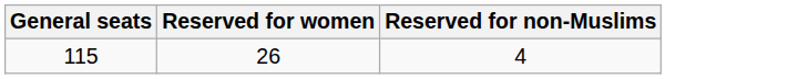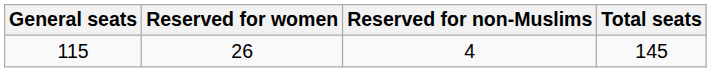 <table class="wikitable">
 <tr>
 <th style="text-align:center">General seats</th>
 <th style="text-align:center">Reserved for women</th>
 <th style="text-align:center">Reserved for non-Muslims</th>
+<th style="text-align:center">Total seats</th>
 </tr>
 <tr>
 <td style="text-align:center">115</td>
 <td style="text-align:center">26</td>
 <td style="text-align:center">4</td>
+<td style="text-align:center">145</td>
 </tr>
 </table>
